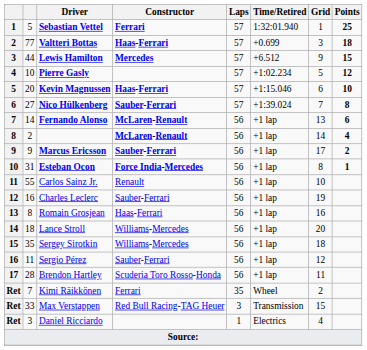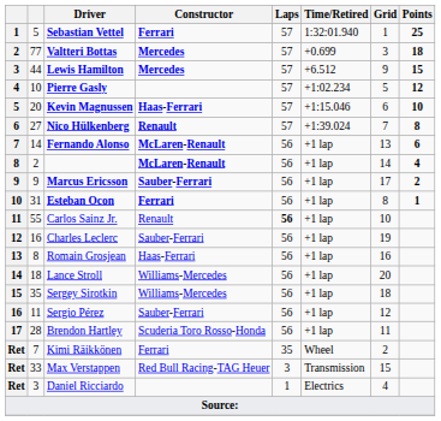 <table class="wikitable sortable" style="font-size: 85%;">
 <tr>
 <th></th>
 <th></th>
 <th>Driver</th>
 <th>Constructor</th>
 <th class="unsortable">Laps</th>
 <th class="unsortable">Time/Retired</th>
 <th>Grid</th>
 <th>Points</th>
 </tr>
 <tr>
 <th>1</th>
 <td align="center">5</td>
 <td data-sort-value="VET"> <strong><a href='#'>Sebastian Vettel</a></strong></td>
 <td><strong><a href='#'>Ferrari</a></strong></td>
 <td align="center">57</td>
 <td>1:32:01.940</td>
 <td align="center">1</td>
 <td align="center"><strong>25</strong></td>
 </tr>
 <tr>
 <th>2</th>
 <td align="center">77</td>
 <td data-sort-value="BOT"> <strong><a href='#'>Valtteri Bottas</a></strong></td>
-<td><strong><a href='#'>Haas</a>-<a href='#'>Ferrari</a></strong></td>
+<td><strong><a href='#'>Mercedes</a></strong></td>
 <td align="center">57</td>
 <td>+0.699</td>
 <td align="center">3</td>
 <td align="center"><strong>18</strong></td>
 </tr>
 <tr>
 <th>3</th>
 <td align="center">44</td>
 <td data-sort-value="HAM"> <strong><a href='#'>Lewis Hamilton</a></strong></td>
 <td><strong><a href='#'>Mercedes</a></strong></td>
 <td align="center">57</td>
 <td>+6.512</td>
 <td align="center">9</td>
 <td align="center"><strong>15</strong></td>
 </tr>
 <tr>
 <th>4</th>
 <td align="center">10</td>
 <td data-sort-value="GAS"> <strong><a href='#'>Pierre Gasly</a></strong></td>
 <td></td>
 <td align="center">57</td>
 <td>+1:02.234</td>
 <td align="center">5</td>
 <td align="center"><strong>12</strong></td>
 </tr>
 <tr>
 <th>5</th>
 <td align="center">20</td>
 <td data-sort-value="MAG"> <strong><a href='#'>Kevin Magnussen</a></strong></td>
 <td><strong><a href='#'>Haas</a>-<a href='#'>Ferrari</a></strong></td>
 <td align="center">57</td>
 <td>+1:15.046</td>
 <td align="center">6</td>
 <td align="center"><strong>10</strong></td>
 </tr>
 <tr>
 <th>6</th>
 <td align="center">27</td>
 <td data-sort-value="HUL"> <strong><a href='#'>Nico Hülkenberg</a></strong></td>
-<td><strong><a href='#'>Sauber</a>-<a href='#'>Ferrari</a></strong></td>
+<td><strong><a href='#'>Renault</a></strong></td>
 <td align="center">57</td>
 <td>+1:39.024</td>
 <td align="center">7</td>
 <td align="center"><strong>8</strong></td>
 </tr>
 <tr>
 <th>7</th>
 <td align="center">14</td>
 <td data-sort-value="ALO"> <strong><a href='#'>Fernando Alonso</a></strong></td>
 <td><strong><a href='#'>McLaren</a>-<a href='#'>Renault</a></strong></td>
 <td align="center">56</td>
 <td>+1 lap</td>
 <td align="center">13</td>
 <td align="center"><strong>6</strong></td>
 </tr>
 <tr>
 <th>8</th>
 <td align="center">2</td>
 <td data-sort-value="VAN"></td>
 <td><strong><a href='#'>McLaren</a>-<a href='#'>Renault</a></strong></td>
 <td align="center">56</td>
 <td>+1 lap</td>
 <td align="center">14</td>
 <td align="center"><strong>4</strong></td>
 </tr>
 <tr>
 <th>9</th>
 <td align="center">9</td>
 <td data-sort-value="ERI"> <strong><a href='#'>Marcus Ericsson</a></strong></td>
 <td><strong><a href='#'>Sauber</a>-<a href='#'>Ferrari</a></strong></td>
 <td align="center">56</td>
 <td>+1 lap</td>
 <td align="center">17</td>
 <td align="center"><strong>2</strong></td>
 </tr>
 <tr>
 <th>10</th>
 <td align="center">31</td>
 <td data-sort-value="OCO"> <strong><a href='#'>Esteban Ocon</a></strong></td>
-<td><strong><a href='#'>Force India</a>-<a href='#'>Mercedes</a></strong></td>
+<td><strong><a href='#'>Ferrari</a></strong></td>
 <td align="center">56</td>
 <td>+1 lap</td>
 <td align="center">8</td>
 <td align="center"><strong>1</strong></td>
 </tr>
 <tr>
 <th>11</th>
 <td align="center">55</td>
 <td data-sort-value="SAI"> <a href='#'>Carlos Sainz Jr.</a></td>
 <td><a href='#'>Renault</a></td>
-<td align="center">56</td>
+<td align="center"><strong>56</strong></td>
 <td>+1 lap</td>
 <td align="center">10</td>
 <td align="center"></td>
 </tr>
 <tr>
 <th>12</th>
 <td align="center">16</td>
 <td data-sort-value="LEC"> <a href='#'>Charles Leclerc</a></td>
 <td><a href='#'>Sauber</a>-<a href='#'>Ferrari</a></td>
 <td align="center">56</td>
 <td>+1 lap</td>
 <td align="center">19</td>
 <td align="center"></td>
 </tr>
 <tr>
 <th>13</th>
 <td align="center">8</td>
 <td data-sort-value="GRO"> <a href='#'>Romain Grosjean</a></td>
 <td><a href='#'>Haas</a>-<a href='#'>Ferrari</a></td>
 <td align="center">56</td>
 <td>+1 lap</td>
 <td align="center">16</td>
 <td align="center"></td>
 </tr>
 <tr>
 <th>14</th>
 <td align="center">18</td>
 <td data-sort-value="STR"> <a href='#'>Lance Stroll</a></td>
 <td><a href='#'>Williams</a>-<a href='#'>Mercedes</a></td>
 <td align="center">56</td>
 <td>+1 lap</td>
 <td align="center">20</td>
 <td align="center"></td>
 </tr>
 <tr>
 <th>15</th>
 <td align="center">35</td>
 <td data-sort-value="SIR"> <a href='#'>Sergey Sirotkin</a></td>
 <td><a href='#'>Williams</a>-<a href='#'>Mercedes</a></td>
 <td align="center">56</td>
 <td>+1 lap</td>
 <td align="center">18</td>
 <td align="center"></td>
 </tr>
 <tr>
 <th>16</th>
 <td align="center">11</td>
 <td data-sort-value="PER"> <a href='#'>Sergio Pérez</a></td>
 <td><a href='#'>Sauber</a>-<a href='#'>Ferrari</a></td>
 <td align="center">56</td>
 <td>+1 lap</td>
 <td align="center">12</td>
 <td align="center"></td>
 </tr>
 <tr>
 <th>17</th>
 <td align="center">28</td>
 <td data-sort-value="HAR"> <a href='#'>Brendon Hartley</a></td>
 <td><a href='#'>Scuderia Toro Rosso</a>-<a href='#'>Honda</a></td>
 <td align="center">56</td>
 <td>+1 lap</td>
 <td align="center">11</td>
 <td align="center"></td>
 </tr>
 <tr>
 <th data-sort-value="18">Ret</th>
 <td align="center">7</td>
 <td data-sort-value="RAI"> <a href='#'>Kimi Räikkönen</a></td>
 <td><a href='#'>Ferrari</a></td>
 <td align="center">35</td>
 <td>Wheel</td>
 <td align="center">2</td>
 <td align="center"></td>
 </tr>
 <tr>
 <th data-sort-value="19">Ret</th>
 <td align="center">33</td>
 <td data-sort-value="VER"> <a href='#'>Max Verstappen</a></td>
 <td><a href='#'>Red Bull Racing</a>-<a href='#'>TAG Heuer</a></td>
 <td align="center">3</td>
 <td>Transmission</td>
 <td align="center">15</td>
 <td align="center"></td>
 </tr>
 <tr>
 <th data-sort-value="20">Ret</th>
 <td align="center">3</td>
 <td data-sort-value="RIC"> <a href='#'>Daniel Ricciardo</a></td>
 <td></td>
 <td align="center">1</td>
 <td>Electrics</td>
 <td align="center">4</td>
 <td align="center"></td>
 </tr>
 <tr class="sortbottom">
 <td style="background:#eaecf0; text-align:center;" colspan="8"><strong>Source:</strong></td>
 </tr>
 <tr>
 </tr>
 </table>
